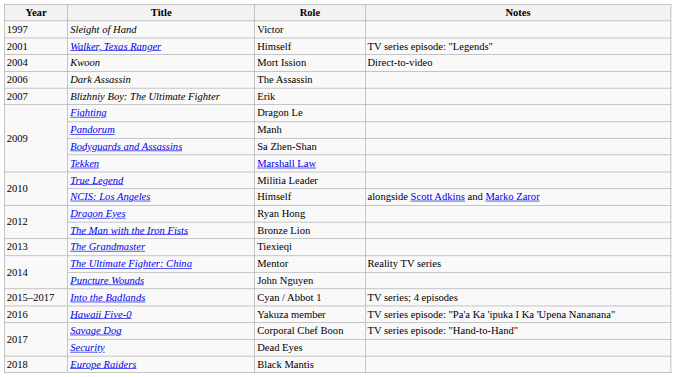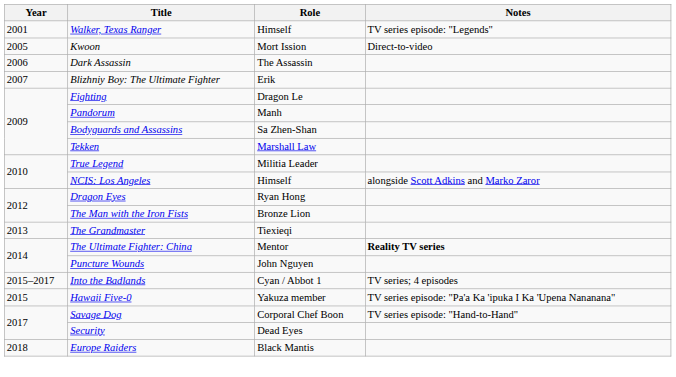 <table class="wikitable sortable" style="width:80%;">
 <tr>
 <th>Year</th>
 <th>Title</th>
 <th>Role</th>
 <th>Notes</th>
 </tr>
 <tr>
-<td>1997</td>
-<td><em>Sleight of Hand</em></td>
-<td>Victor</td>
-<td></td>
-</tr>
-<tr>
 <td>2001</td>
 <td><em><a href='#'>Walker, Texas Ranger</a></em></td>
 <td>Himself</td>
 <td>TV series episode: "Legends"</td>
 </tr>
 <tr>
-<td>2004</td>
+<td>2005</td>
 <td><em>Kwoon</em></td>
 <td>Mort Ission</td>
 <td>Direct-to-video</td>
 </tr>
 <tr>
 <td>2006</td>
 <td><em>Dark Assassin</em></td>
 <td>The Assassin</td>
 <td></td>
 </tr>
 <tr>
 <td>2007</td>
 <td><em>Blizhniy Boy: The Ultimate Fighter</em></td>
 <td>Erik</td>
 <td></td>
 </tr>
 <tr>
 <td rowspan="4">2009</td>
 <td><em><a href='#'>Fighting</a></em></td>
 <td>Dragon Le</td>
 <td></td>
 </tr>
 <tr>
 <td><em><a href='#'>Pandorum</a></em></td>
 <td>Manh</td>
 <td></td>
 </tr>
 <tr>
 <td><em><a href='#'>Bodyguards and Assassins</a></em></td>
 <td>Sa Zhen-Shan</td>
 <td></td>
 </tr>
 <tr>
 <td><em><a href='#'>Tekken</a></em></td>
 <td><a href='#'>Marshall Law</a></td>
 <td></td>
 </tr>
 <tr>
 <td rowspan="2">2010</td>
 <td><em><a href='#'>True Legend</a></em></td>
 <td>Militia Leader</td>
 <td></td>
 </tr>
 <tr>
 <td><em><a href='#'>NCIS: Los Angeles</a></em></td>
 <td>Himself</td>
 <td>alongside <a href='#'>Scott Adkins</a> and <a href='#'>Marko Zaror</a></td>
 </tr>
 <tr>
 <td rowspan="2">2012</td>
 <td><em><a href='#'>Dragon Eyes</a></em></td>
 <td>Ryan Hong</td>
 <td></td>
 </tr>
 <tr>
 <td><em><a href='#'>The Man with the Iron Fists</a></em></td>
 <td>Bronze Lion</td>
 <td></td>
 </tr>
 <tr>
 <td>2013</td>
 <td><em><a href='#'>The Grandmaster</a></em></td>
 <td>Tiexieqi</td>
 <td></td>
 </tr>
 <tr>
 <td rowspan="2">2014</td>
 <td><em><a href='#'>The Ultimate Fighter: China</a></em></td>
 <td>Mentor</td>
-<td>Reality TV series</td>
+<td><strong>Reality TV series</strong></td>
 </tr>
 <tr>
 <td><em><a href='#'>Puncture Wounds</a></em></td>
 <td>John Nguyen</td>
 <td></td>
 </tr>
 <tr>
 <td>2015–2017</td>
 <td><em><a href='#'>Into the Badlands</a></em></td>
 <td>Cyan / Abbot 1</td>
 <td>TV series; 4 episodes</td>
 </tr>
 <tr>
-<td>2016</td>
+<td>2015</td>
 <td><em><a href='#'>Hawaii Five-0</a></em></td>
 <td>Yakuza member</td>
 <td>TV series episode: "Pa'a Ka 'ipuka I Ka 'Upena Nananana"</td>
 </tr>
 <tr>
 <td rowspan="2">2017</td>
 <td><em><a href='#'>Savage Dog</a></em></td>
 <td>Corporal Chef Boon</td>
 <td>TV series episode: "Hand-to-Hand"</td>
 </tr>
 <tr>
 <td><em><a href='#'>Security</a></em></td>
 <td>Dead Eyes</td>
 <td></td>
 </tr>
 <tr>
 <td>2018</td>
 <td><em><a href='#'>Europe Raiders</a></em></td>
 <td>Black Mantis</td>
 <td></td>
 </tr>
 </table>
